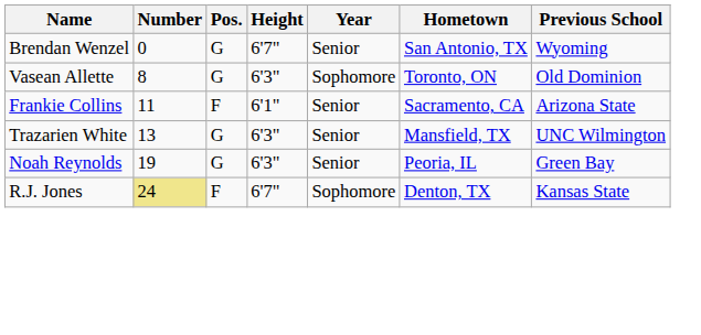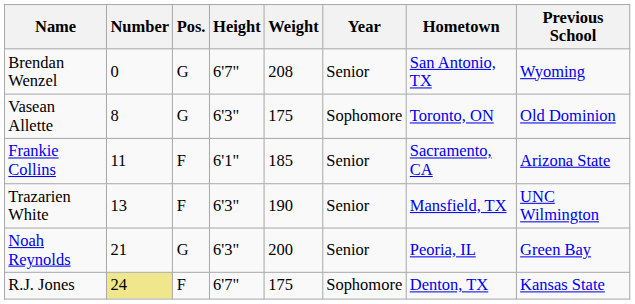 <table class="wikitable sortable" border="1">
 <tr>
 <th>Name</th>
 <th>Number</th>
 <th>Pos.</th>
 <th>Height</th>
+<th>Weight</th>
 <th>Year</th>
 <th>Hometown</th>
 <th class="unsortable">Previous School</th>
 </tr>
 <tr>
 <td>Brendan Wenzel</td>
 <td>0</td>
 <td>G</td>
 <td>6'7"</td>
+<td>208</td>
 <td>Senior</td>
 <td><a href='#'>San Antonio, TX</a></td>
 <td><a href='#'>Wyoming</a></td>
 </tr>
 <tr>
 <td>Vasean Allette</td>
 <td>8</td>
 <td>G</td>
 <td>6'3"</td>
+<td>175</td>
 <td>Sophomore</td>
 <td><a href='#'>Toronto, ON</a></td>
 <td><a href='#'>Old Dominion</a></td>
 </tr>
 <tr>
 <td><a href='#'>Frankie Collins</a></td>
 <td>11</td>
 <td>F</td>
 <td>6'1"</td>
+<td>185</td>
 <td>Senior</td>
 <td><a href='#'>Sacramento, CA</a></td>
 <td><a href='#'>Arizona State</a></td>
 </tr>
 <tr>
 <td>Trazarien White</td>
 <td>13</td>
-<td>G</td>
+<td>F</td>
 <td>6'3"</td>
+<td>190</td>
 <td>Senior</td>
 <td><a href='#'>Mansfield, TX</a></td>
 <td><a href='#'>UNC Wilmington</a></td>
 </tr>
 <tr>
 <td><a href='#'>Noah Reynolds</a></td>
-<td>19</td>
+<td>21</td>
 <td>G</td>
 <td>6'3"</td>
+<td>200</td>
 <td>Senior</td>
 <td><a href='#'>Peoria, IL</a></td>
 <td><a href='#'>Green Bay</a></td>
 </tr>
 <tr>
 <td>R.J. Jones</td>
 <td style="background: khaki;">24</td>
 <td>F</td>
 <td>6'7"</td>
+<td>175</td>
 <td>Sophomore</td>
 <td><a href='#'>Denton, TX</a></td>
 <td><a href='#'>Kansas State</a></td>
 </tr>
 </table>
